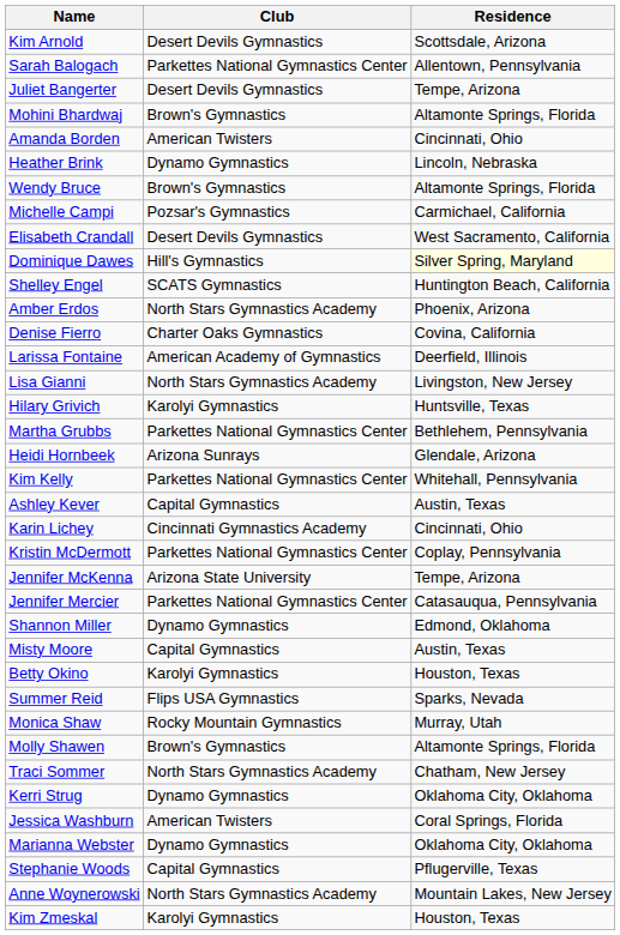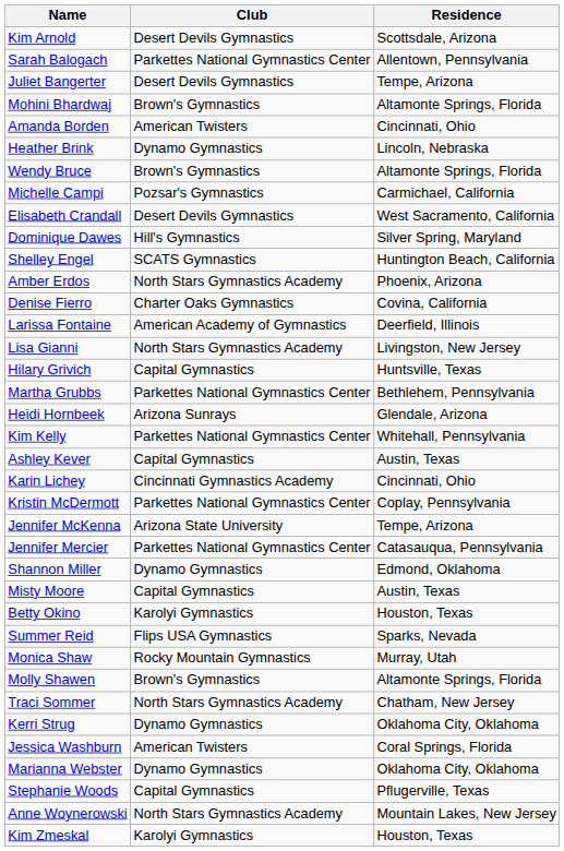 <table class="wikitable">
 <tr>
 <th>Name</th>
 <th>Club</th>
 <th>Residence</th>
 </tr>
 <tr>
 <td><a href='#'>Kim Arnold</a></td>
 <td>Desert Devils Gymnastics</td>
 <td>Scottsdale, Arizona</td>
 </tr>
 <tr>
 <td><a href='#'>Sarah Balogach</a></td>
 <td>Parkettes National Gymnastics Center</td>
 <td>Allentown, Pennsylvania</td>
 </tr>
 <tr>
 <td><a href='#'>Juliet Bangerter</a></td>
 <td>Desert Devils Gymnastics</td>
 <td>Tempe, Arizona</td>
 </tr>
 <tr>
 <td><a href='#'>Mohini Bhardwaj</a></td>
 <td>Brown's Gymnastics</td>
 <td>Altamonte Springs, Florida</td>
 </tr>
 <tr>
 <td><a href='#'>Amanda Borden</a></td>
 <td>American Twisters</td>
 <td>Cincinnati, Ohio</td>
 </tr>
 <tr>
 <td><a href='#'>Heather Brink</a></td>
 <td>Dynamo Gymnastics</td>
 <td>Lincoln, Nebraska</td>
 </tr>
 <tr>
 <td><a href='#'>Wendy Bruce</a></td>
 <td>Brown's Gymnastics</td>
 <td>Altamonte Springs, Florida</td>
 </tr>
 <tr>
 <td><a href='#'>Michelle Campi</a></td>
 <td>Pozsar's Gymnastics</td>
 <td>Carmichael, California</td>
 </tr>
 <tr>
 <td><a href='#'>Elisabeth Crandall</a></td>
 <td>Desert Devils Gymnastics</td>
 <td>West Sacramento, California</td>
 </tr>
 <tr>
 <td><a href='#'>Dominique Dawes</a></td>
 <td>Hill's Gymnastics</td>
-<td style="background: lightyellow;">Silver Spring, Maryland</td>
+<td>Silver Spring, Maryland</td>
 </tr>
 <tr>
 <td><a href='#'>Shelley Engel</a></td>
 <td>SCATS Gymnastics</td>
 <td>Huntington Beach, California</td>
 </tr>
 <tr>
 <td><a href='#'>Amber Erdos</a></td>
 <td>North Stars Gymnastics Academy</td>
 <td>Phoenix, Arizona</td>
 </tr>
 <tr>
 <td><a href='#'>Denise Fierro</a></td>
 <td>Charter Oaks Gymnastics</td>
 <td>Covina, California</td>
 </tr>
 <tr>
 <td><a href='#'>Larissa Fontaine</a></td>
 <td>American Academy of Gymnastics</td>
 <td>Deerfield, Illinois</td>
 </tr>
 <tr>
 <td><a href='#'>Lisa Gianni</a></td>
 <td>North Stars Gymnastics Academy</td>
 <td>Livingston, New Jersey</td>
 </tr>
 <tr>
 <td><a href='#'>Hilary Grivich</a></td>
-<td>Karolyi Gymnastics</td>
+<td>Capital Gymnastics</td>
 <td>Huntsville, Texas</td>
 </tr>
 <tr>
 <td><a href='#'>Martha Grubbs</a></td>
 <td>Parkettes National Gymnastics Center</td>
 <td>Bethlehem, Pennsylvania</td>
 </tr>
 <tr>
 <td><a href='#'>Heidi Hornbeek</a></td>
 <td>Arizona Sunrays</td>
 <td>Glendale, Arizona</td>
 </tr>
 <tr>
 <td><a href='#'>Kim Kelly</a></td>
 <td>Parkettes National Gymnastics Center</td>
 <td>Whitehall, Pennsylvania</td>
 </tr>
 <tr>
 <td><a href='#'>Ashley Kever</a></td>
 <td>Capital Gymnastics</td>
 <td>Austin, Texas</td>
 </tr>
 <tr>
 <td><a href='#'>Karin Lichey</a></td>
 <td>Cincinnati Gymnastics Academy</td>
 <td>Cincinnati, Ohio</td>
 </tr>
 <tr>
 <td><a href='#'>Kristin McDermott</a></td>
 <td>Parkettes National Gymnastics Center</td>
 <td>Coplay, Pennsylvania</td>
 </tr>
 <tr>
 <td><a href='#'>Jennifer McKenna</a></td>
 <td>Arizona State University</td>
 <td>Tempe, Arizona</td>
 </tr>
 <tr>
 <td><a href='#'>Jennifer Mercier</a></td>
 <td>Parkettes National Gymnastics Center</td>
 <td>Catasauqua, Pennsylvania</td>
 </tr>
 <tr>
 <td><a href='#'>Shannon Miller</a></td>
 <td>Dynamo Gymnastics</td>
 <td>Edmond, Oklahoma</td>
 </tr>
 <tr>
 <td><a href='#'>Misty Moore</a></td>
 <td>Capital Gymnastics</td>
 <td>Austin, Texas</td>
 </tr>
 <tr>
 <td><a href='#'>Betty Okino</a></td>
 <td>Karolyi Gymnastics</td>
 <td>Houston, Texas</td>
 </tr>
 <tr>
 <td><a href='#'>Summer Reid</a></td>
 <td>Flips USA Gymnastics</td>
 <td>Sparks, Nevada</td>
 </tr>
 <tr>
 <td><a href='#'>Monica Shaw</a></td>
 <td>Rocky Mountain Gymnastics</td>
 <td>Murray, Utah</td>
 </tr>
 <tr>
 <td><a href='#'>Molly Shawen</a></td>
 <td>Brown's Gymnastics</td>
 <td>Altamonte Springs, Florida</td>
 </tr>
 <tr>
 <td><a href='#'>Traci Sommer</a></td>
 <td>North Stars Gymnastics Academy</td>
 <td>Chatham, New Jersey</td>
 </tr>
 <tr>
 <td><a href='#'>Kerri Strug</a></td>
 <td>Dynamo Gymnastics</td>
 <td>Oklahoma City, Oklahoma</td>
 </tr>
 <tr>
 <td><a href='#'>Jessica Washburn</a></td>
 <td>American Twisters</td>
 <td>Coral Springs, Florida</td>
 </tr>
 <tr>
 <td><a href='#'>Marianna Webster</a></td>
 <td>Dynamo Gymnastics</td>
 <td>Oklahoma City, Oklahoma</td>
 </tr>
 <tr>
 <td><a href='#'>Stephanie Woods</a></td>
 <td>Capital Gymnastics</td>
 <td>Pflugerville, Texas</td>
 </tr>
 <tr>
 <td><a href='#'>Anne Woynerowski</a></td>
 <td>North Stars Gymnastics Academy</td>
 <td>Mountain Lakes, New Jersey</td>
 </tr>
 <tr>
 <td><a href='#'>Kim Zmeskal</a></td>
 <td>Karolyi Gymnastics</td>
 <td>Houston, Texas</td>
 </tr>
 </table>
